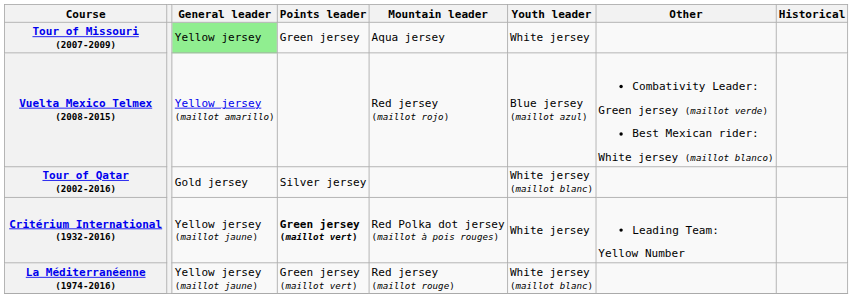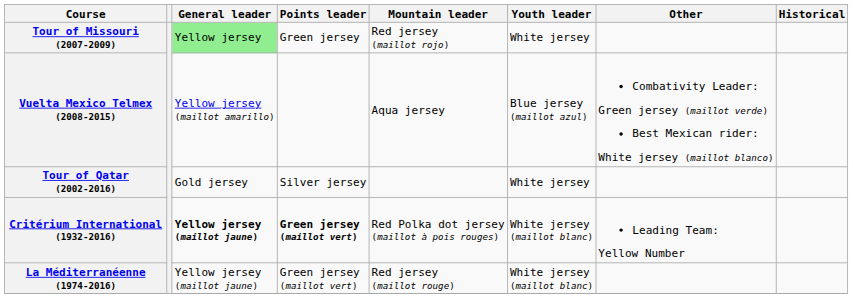 <table class="wikitable">
 <tr>
 <th width=185>Course</th>
 <th></th>
 <th>General leader</th>
 <th>Points leader</th>
 <th>Mountain leader</th>
 <th>Youth leader</th>
 <th>Other</th>
 <th>Historical</th>
 </tr>
 <tr>
 <th> <strong><a href='#'>Tour of Missouri</a></strong><br><small>(2007-2009)</small></th>
 <th rowspan=7></th>
 <td style="background: lightgreen;"> <div>Yellow jersey</div></td>
 <td> <div>Green jersey</div></td>
-<td> <div>Aqua jersey</div></td>
+<td> <div>Red jersey <br><small>(<em>maillot rojo</em>)</small></div></td>
 <td> <div>White jersey</div></td>
 <td></td>
 <td></td>
 </tr>
 <tr>
 <th> <strong><a href='#'>Vuelta Mexico Telmex</a></strong><br><small>(2008-2015)</small></th>
 <td> <div><a href='#'>Yellow jersey</a> <br><small>(<em>maillot amarillo</em>)</small></div></td>
 <td></td>
-<td> <div>Red jersey <br><small>(<em>maillot rojo</em>)</small></div></td>
+<td> <div>Aqua jersey</div></td>
 <td> <div>Blue jersey <br><small>(<em>maillot azul</em>)</small></div></td>
 <td><br><ul><li>Combativity Leader:</li></ul><div> Green jersey <small>(<em>maillot verde</em>)</small></div><ul><li>Best Mexican rider:</li></ul><div> White jersey <small>(<em>maillot blanco</em>)</small></div></td>
 <td></td>
 </tr>
 <tr>
 <th> <strong><a href='#'>Tour of Qatar</a></strong><br><small>(2002-2016)</small></th>
 <td> <div>Gold jersey</div></td>
 <td> <div>Silver jersey</div></td>
 <td></td>
-<td> <div>White jersey <br><small>(<em>maillot blanc</em>)</small></div></td>
+<td> <div>White jersey</div></td>
 <td></td>
 <td></td>
 </tr>
 <tr>
 <th> <strong><a href='#'>Critérium International</a></strong><br><small>(1932-2016)</small></th>
-<td> <div>Yellow jersey<br><small>(<em>maillot jaune</em>)</small></div></td>
+<td><strong> <div>Yellow jersey<br><small>(<em>maillot jaune</em>)</small></div></strong></td>
 <td><strong> <div>Green jersey <br><small>(<em>maillot vert</em>)</small></div></strong></td>
 <td> <div>Red Polka dot jersey <br><small>(<em>maillot à pois rouges</em>)</small></div></td>
-<td> <div>White jersey</div></td>
+<td> <div>White jersey <br><small>(<em>maillot blanc</em>)</small></div></td>
 <td><br><ul><li>Leading Team:</li></ul><div> Yellow Number</div></td>
 <td></td>
 </tr>
 <tr>
 <th> <strong><a href='#'>La Méditerranéenne</a></strong><br><small>(1974-2016)</small></th>
 <td> <div>Yellow jersey <br><small>(<em>maillot jaune</em>)</small></div></td>
 <td> <div>Green jersey <br><small>(<em>maillot vert</em>)</small></div></td>
 <td> <div>Red jersey <br><small>(<em>maillot rouge</em>)</small></div></td>
 <td> <div>White jersey <br><small>(<em>maillot blanc</em>)</small></div></td>
 <td></td>
 <td></td>
 </tr>
 <tr>
 </tr>
 </table>
